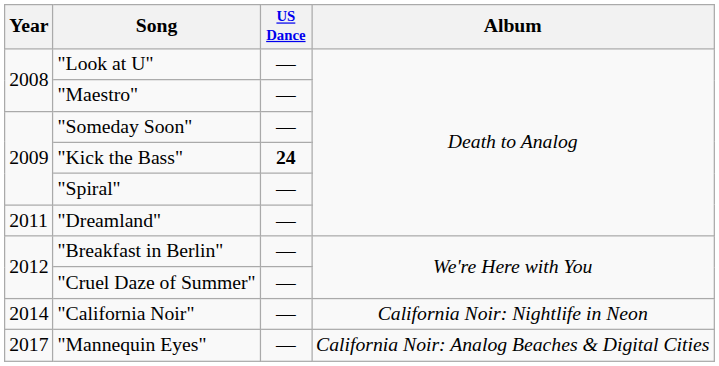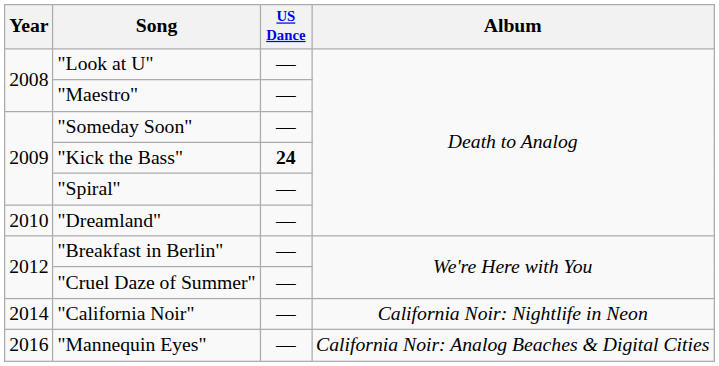 <table class="wikitable">
 <tr>
 <th>Year</th>
 <th>Song</th>
 <th style="width:3em;font-size:75%"><a href='#'>US<br>Dance</a><br></th>
 <th>Album</th>
 </tr>
 <tr>
 <td rowspan="2">2008</td>
 <td>"Look at U"</td>
 <td align="center">—</td>
 <td align="center" rowspan="6"><em>Death to Analog</em></td>
 </tr>
 <tr>
 <td>"Maestro"</td>
 <td align="center">—</td>
 </tr>
 <tr>
 <td rowspan="3">2009</td>
 <td>"Someday Soon"</td>
 <td align="center">—</td>
 </tr>
 <tr>
 <td>"Kick the Bass"</td>
 <td align="center"><strong>24</strong></td>
 </tr>
 <tr>
 <td>"Spiral"</td>
 <td align="center">—</td>
 </tr>
 <tr>
-<td>2011</td>
+<td>2010</td>
 <td>"Dreamland"</td>
 <td align="center">—</td>
 </tr>
 <tr>
 <td rowspan="2">2012</td>
 <td>"Breakfast in Berlin"</td>
 <td align="center">—</td>
 <td align="center" rowspan="2"><em>We're Here with You</em></td>
 </tr>
 <tr>
 <td>"Cruel Daze of Summer"</td>
 <td align="center">—</td>
 </tr>
 <tr>
 <td>2014</td>
 <td>"California Noir"</td>
 <td align="center">—</td>
 <td align="center"><em>California Noir: Nightlife in Neon</em></td>
 </tr>
 <tr>
-<td>2017</td>
+<td>2016</td>
 <td>"Mannequin Eyes"</td>
 <td align="center">—</td>
 <td align="center"><em>California Noir: Analog Beaches & Digital Cities</em></td>
 </tr>
 </table>
